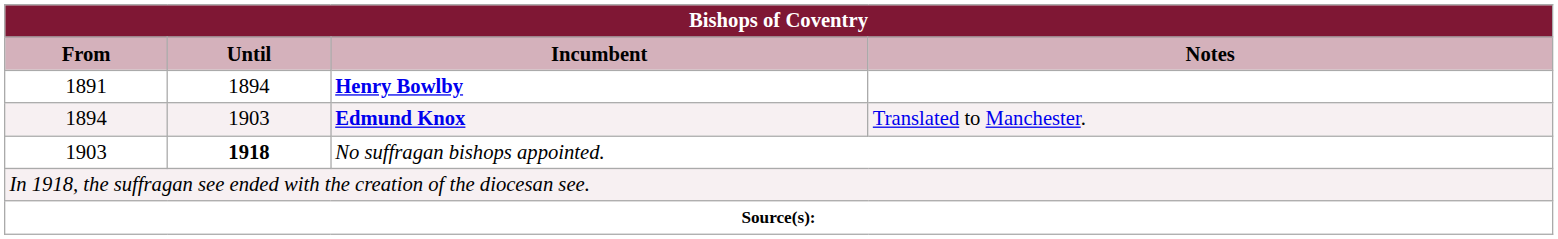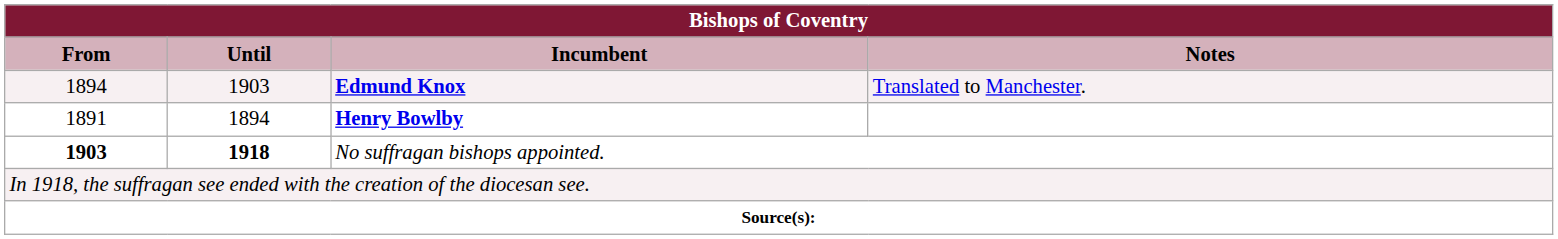 <table class="wikitable" style="width:95%;" border="1" cellpadding="2">
 <tr>
 <th colspan="4" style="background-color: #7F1734; color: white;">Bishops of Coventry</th>
 </tr>
 <tr>
 <th style="background-color: #D4B1BB; width: 10%;">From</th>
 <th style="background-color: #D4B1BB; width: 10%;">Until</th>
 <th style="background-color: #D4B1BB; width: 33%;">Incumbent</th>
 <th style="background-color: #D4B1BB; width: 42%;">Notes</th>
 </tr>
-<tr valign="top" style="background-color: white;">
-<td style="text-align: center;">1891</td>
-<td style="text-align: center;">1894</td>
-<td> <strong><a href='#'>Henry Bowlby</a></strong></td>
-<td></td>
-</tr>
 <tr valign="top" style="background-color: #F7F0F2;">
 <td style="text-align: center;">1894</td>
 <td style="text-align: center;">1903</td>
 <td> <strong><a href='#'>Edmund Knox</a></strong></td>
 <td><a href='#'>Translated</a> to <a href='#'>Manchester</a>.</td>
 </tr>
 <tr valign="top" style="background-color: white;">
-<td style="text-align: center;">1903</td>
+<td style="text-align: center;">1891</td>
+<td style="text-align: center;">1894</td>
+<td> <strong><a href='#'>Henry Bowlby</a></strong></td>
+<td></td>
+</tr>
+<tr valign="top" style="background-color: white;">
+<td style="text-align: center;"><strong>1903</strong></td>
 <td style="text-align: center;"><strong>1918</strong></td>
 <td colspan="2"><em>No suffragan bishops appointed.</em></td>
 </tr>
 <tr valign="top" style="background-color: #F7F0F2;">
 <td colspan="4"><em>In 1918, the suffragan see ended with the creation of the diocesan see.</em></td>
 </tr>
 <tr valign="top" style="background-color: white;">
 <td colspan="4" style="text-align: center;"><small><strong>Source(s):</strong> </small></td>
 </tr>
 </table>
